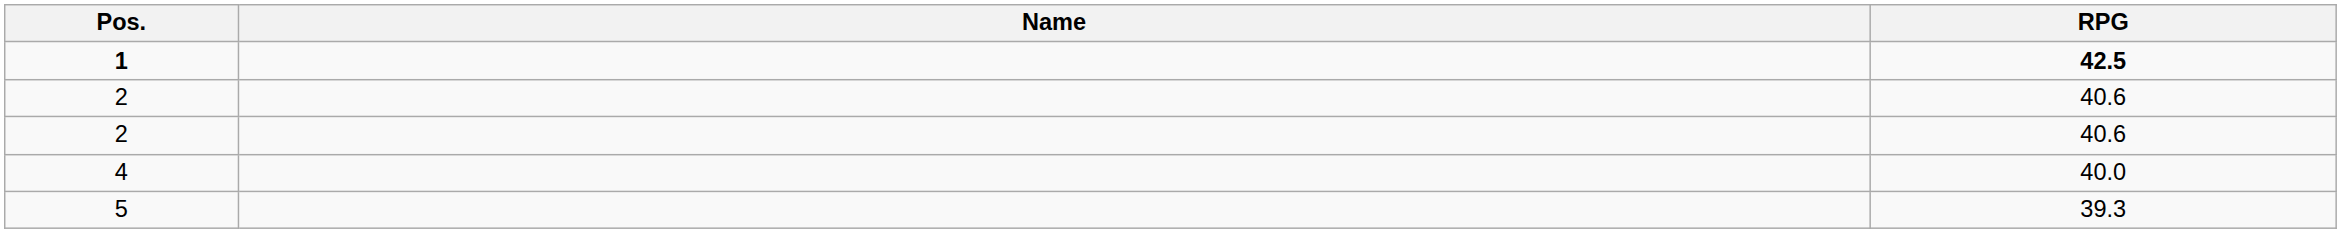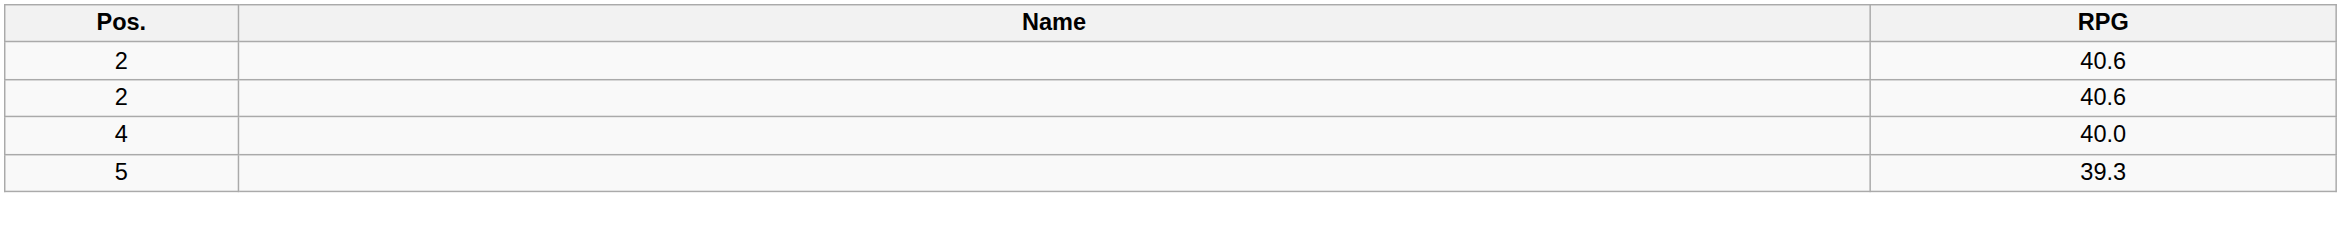 <table class=wikitable width="80%">
 <tr>
 <th width="10%">Pos.</th>
 <th width="70%">Name</th>
 <th width="20%">RPG</th>
-</tr>
-<tr>
-<td align=center><strong>1</strong></td>
-<td><strong></strong></td>
-<td align=center><strong>42.5</strong></td>
 </tr>
 <tr>
 <td align=center>2</td>
 <td></td>
 <td align=center>40.6</td>
 </tr>
 <tr>
 <td align=center>2</td>
 <td></td>
 <td align=center>40.6</td>
 </tr>
 <tr>
 <td align=center>4</td>
 <td></td>
 <td align=center>40.0</td>
 </tr>
 <tr>
 <td align=center>5</td>
 <td></td>
 <td align=center>39.3</td>
 </tr>
 </table>
